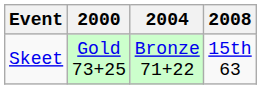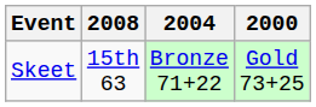 <table class="wikitable" style="text-align: center">
 <tr>
 <th>Event</th>
+<th>2008</th>
+<th>2004</th>
 <th>2000</th>
-<th>2004</th>
-<th>2008</th>
 </tr>
 <tr>
 <td align=left><a href='#'>Skeet</a></td>
+<td><a href='#'>15th</a><br>63</td>
+<td style="background: #ccffcc"> <a href='#'>Bronze</a><br>71+22</td>
 <td style="background: #ccffcc"> <a href='#'>Gold</a><br>73+25</td>
-<td style="background: #ccffcc"> <a href='#'>Bronze</a><br>71+22</td>
-<td><a href='#'>15th</a><br>63</td>
 </tr>
 </table>
